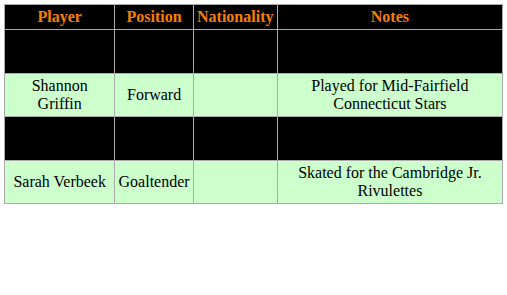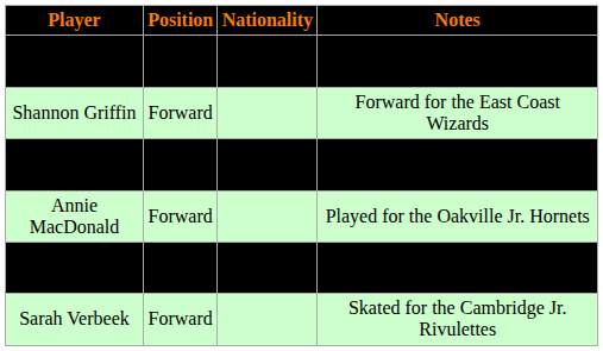 <table class="wikitable" width="80%">
 <tr align="center"  style="background:black;color:#F77F00;">
 <td><strong>Player</strong></td>
 <td><strong>Position</strong></td>
 <td><strong>Nationality</strong></td>
 <td><strong>Notes</strong></td>
 </tr>
 <tr align="center" bgcolor=" ">
 <td>Sharon Frankel</td>
 <td>Forward</td>
 <td></td>
-<td>Forward for the East Coast Wizards</td>
+<td>Played for Mid-Fairfield Connecticut Stars</td>
 </tr>
 <tr align="center" bgcolor="#ccffcc">
 <td>Shannon Griffin</td>
 <td>Forward</td>
 <td></td>
-<td>Played for Mid-Fairfield Connecticut Stars</td>
+<td>Forward for the East Coast Wizards</td>
+</tr>
+<tr align="center" bgcolor=" ">
+<td>Amanda Harris</td>
+<td>Forward</td>
+<td></td>
+<td>Attended Onyario Hockey Academy</td>
+</tr>
+<tr align="center" bgcolor="#ccffcc">
+<td>Annie MacDonald</td>
+<td>Forward</td>
+<td></td>
+<td>Played for the Oakville Jr. Hornets</td>
 </tr>
 <tr align="center" bgcolor=" ">
 <td>Rachel McQuigge</td>
 <td>Forward</td>
 <td></td>
 <td>Played for Whitby Jr. Wolves</td>
 </tr>
 <tr align="center" bgcolor="#ccffcc">
 <td>Sarah Verbeek</td>
-<td>Goaltender</td>
+<td>Forward</td>
 <td></td>
 <td>Skated for the Cambridge Jr. Rivulettes</td>
 </tr>
 <tr align="center" bgcolor=" ">
 </tr>
 </table>
